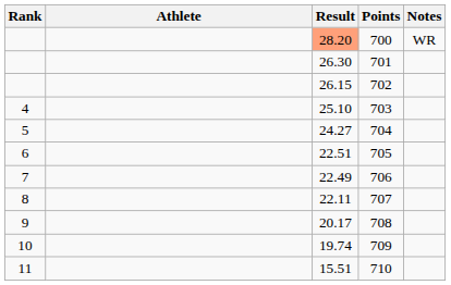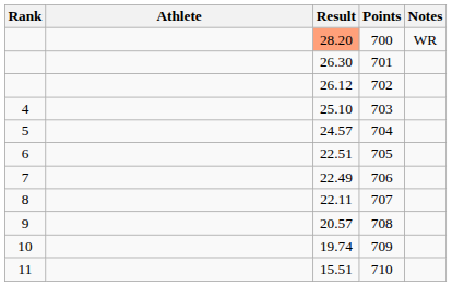 <table class="wikitable" style="text-align:center">
 <tr>
 <th>Rank</th>
 <th Style="width:18em">Athlete</th>
 <th>Result</th>
 <th>Points</th>
 <th>Notes</th>
 </tr>
 <tr>
 <td></td>
 <td style="text-align:left"></td>
 <td style="background: lightsalmon;">28.20</td>
 <td>700</td>
 <td>WR</td>
 </tr>
 <tr>
 <td></td>
 <td style="text-align:left"></td>
 <td>26.30</td>
 <td>701</td>
 <td></td>
 </tr>
 <tr>
 <td></td>
 <td style="text-align:left"></td>
-<td>26.15</td>
+<td>26.12</td>
 <td>702</td>
 <td></td>
 </tr>
 <tr>
 <td>4</td>
 <td style="text-align:left"></td>
 <td>25.10</td>
 <td>703</td>
 <td></td>
 </tr>
 <tr>
 <td>5</td>
 <td style="text-align:left"></td>
-<td>24.27</td>
+<td>24.57</td>
 <td>704</td>
 <td></td>
 </tr>
 <tr>
 <td>6</td>
 <td style="text-align:left"></td>
 <td>22.51</td>
 <td>705</td>
 <td></td>
 </tr>
 <tr>
 <td>7</td>
 <td style="text-align:left"></td>
 <td>22.49</td>
 <td>706</td>
 <td></td>
 </tr>
 <tr>
 <td>8</td>
 <td style="text-align:left"></td>
 <td>22.11</td>
 <td>707</td>
 <td></td>
 </tr>
 <tr>
 <td>9</td>
 <td style="text-align:left"></td>
-<td>20.17</td>
+<td>20.57</td>
 <td>708</td>
 <td></td>
 </tr>
 <tr>
 <td>10</td>
 <td style="text-align:left"></td>
 <td>19.74</td>
 <td>709</td>
 <td></td>
 </tr>
 <tr>
 <td>11</td>
 <td style="text-align:left"></td>
 <td>15.51</td>
 <td>710</td>
 <td></td>
 </tr>
 </table>
